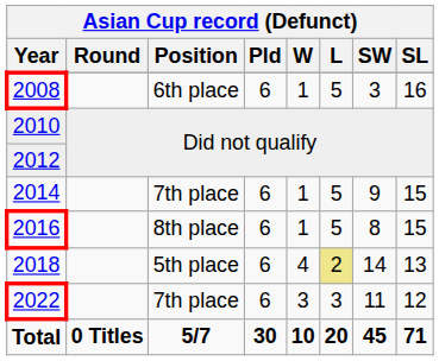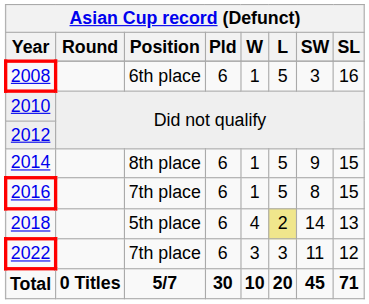 <table class="wikitable" style="text-align: center;">
 <tr>
 <th colspan=8><a href='#'>Asian Cup record</a> (Defunct)</th>
 </tr>
 <tr>
 <th>Year</th>
 <th>Round</th>
 <th>Position</th>
 <th>Pld</th>
 <th>W</th>
 <th>L</th>
 <th>SW</th>
 <th>SL</th>
 </tr>
 <tr>
 </tr>
 <tr bgcolor=>
 <td style="border: 3px solid red"> <a href='#'>2008</a></td>
 <td></td>
 <td>6th place</td>
 <td>6</td>
 <td>1</td>
 <td>5</td>
 <td>3</td>
 <td>16</td>
 </tr>
 <tr bgcolor="efefef">
 <td> <a href='#'>2010</a></td>
 <td colspan=8 rowspan=2>Did not qualify</td>
 </tr>
 <tr bgcolor="efefef">
 <td> <a href='#'>2012</a></td>
 </tr>
 <tr>
 <td> <a href='#'>2014</a></td>
 <td></td>
-<td>7th place</td>
+<td>8th place</td>
 <td>6</td>
 <td>1</td>
 <td>5</td>
 <td>9</td>
 <td>15</td>
 </tr>
 <tr bgcolor=>
 <td style="border: 3px solid red"> <a href='#'>2016</a></td>
 <td></td>
-<td>8th place</td>
+<td>7th place</td>
 <td>6</td>
 <td>1</td>
 <td>5</td>
 <td>8</td>
 <td>15</td>
 </tr>
 <tr>
 <td> <a href='#'>2018</a></td>
 <td></td>
 <td>5th place</td>
 <td>6</td>
 <td>4</td>
 <td style="background: khaki;">2</td>
 <td>14</td>
 <td>13</td>
 </tr>
 <tr>
 <td style="border: 3px solid red"> <a href='#'>2022</a></td>
 <td></td>
 <td>7th place</td>
 <td>6</td>
 <td>3</td>
 <td>3</td>
 <td>11</td>
 <td>12</td>
 </tr>
 <tr>
 <td><strong>Total</strong></td>
 <td><strong>0 Titles</strong></td>
 <td><strong>5/7</strong></td>
 <td><strong>30</strong></td>
 <td><strong>10</strong></td>
 <td><strong>20</strong></td>
 <td><strong>45</strong></td>
 <td><strong>71</strong></td>
 </tr>
 </table>
